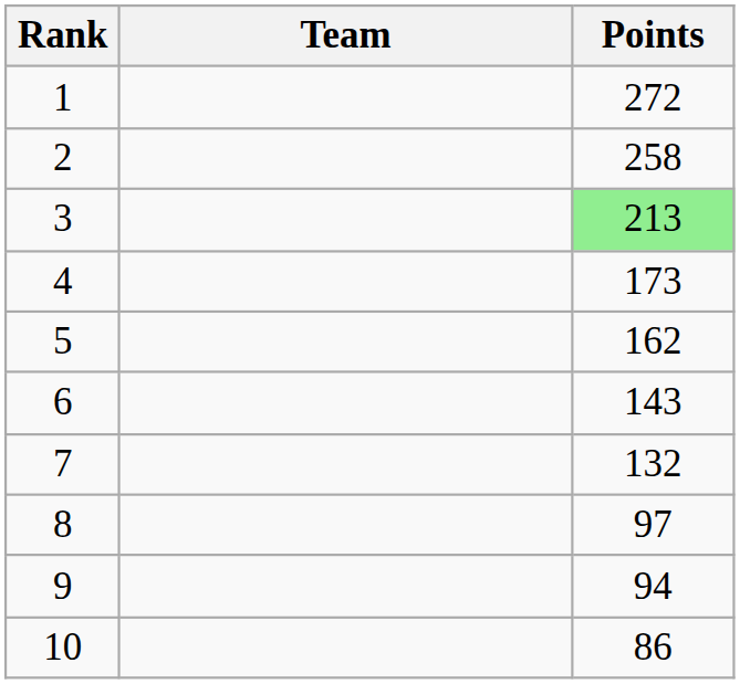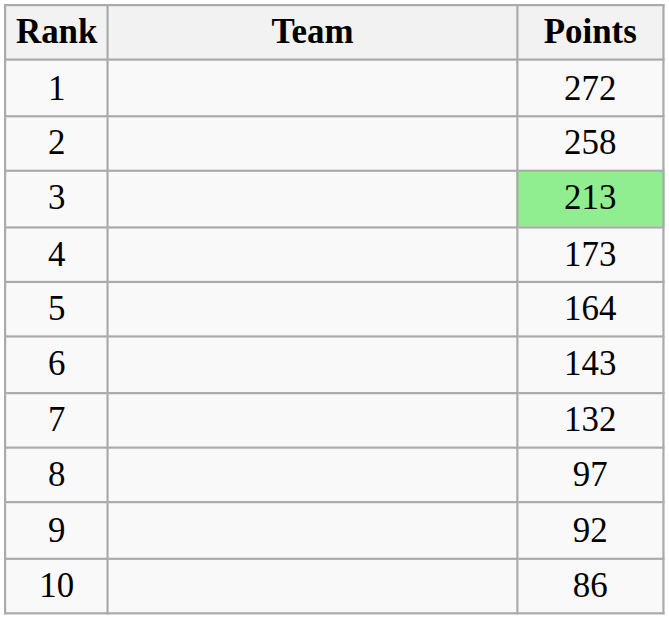 <table class="wikitable" style="text-align:center;">
 <tr>
 <th width=40>Rank</th>
 <th width=180>Team</th>
 <th width=60>Points</th>
 </tr>
 <tr>
 <td>1</td>
 <td align=left></td>
 <td>272</td>
 </tr>
 <tr>
 <td>2</td>
 <td align=left></td>
 <td>258</td>
 </tr>
 <tr>
 <td>3</td>
 <td align=left></td>
 <td style="background: lightgreen;">213</td>
 </tr>
 <tr>
 <td>4</td>
 <td align=left></td>
 <td>173</td>
 </tr>
 <tr>
 <td>5</td>
 <td align=left></td>
-<td>162</td>
+<td>164</td>
 </tr>
 <tr>
 <td>6</td>
 <td align=left></td>
 <td>143</td>
 </tr>
 <tr>
 <td>7</td>
 <td align=left></td>
 <td>132</td>
 </tr>
 <tr>
 <td>8</td>
 <td align=left></td>
 <td>97</td>
 </tr>
 <tr>
 <td>9</td>
 <td align=left></td>
-<td>94</td>
+<td>92</td>
 </tr>
 <tr>
 <td>10</td>
 <td align=left></td>
 <td>86</td>
 </tr>
 </table>
